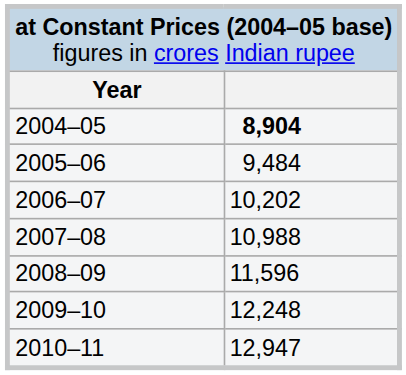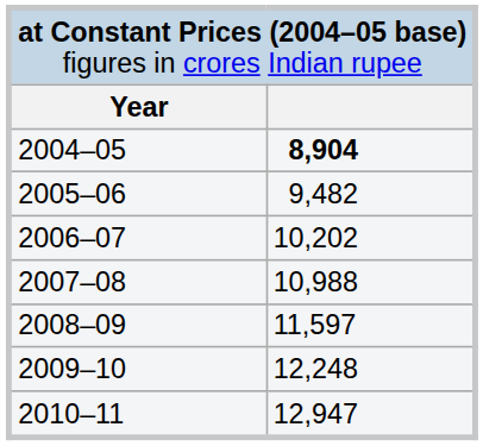 <table class="wikitable"  style="float:right; margin:0 0 1em 1em; background:#f4f5f6; border:#c6c7c8 solid; font-size:90%;">
 <tr>
 <td colspan="2"  style="background:#c2d6e5; text-align:center;"><strong> at Constant Prices (2004–05 base)</strong><br>figures in <a href='#'>crores</a> <a href='#'>Indian rupee</a></td>
 </tr>
 <tr>
 <th>Year</th>
 <th></th>
 </tr>
 <tr>
 <td>2004–05</td>
 <td><strong>  8,904</strong></td>
 </tr>
 <tr>
 <td>2005–06</td>
-<td>  9,484</td>
+<td>  9,482</td>
 </tr>
 <tr>
 <td>2006–07</td>
 <td>10,202</td>
 </tr>
 <tr>
 <td>2007–08</td>
 <td>10,988</td>
 </tr>
 <tr>
 <td>2008–09</td>
-<td>11,596</td>
+<td>11,597</td>
 </tr>
 <tr>
 <td>2009–10</td>
 <td>12,248</td>
 </tr>
 <tr>
 <td>2010–11</td>
 <td>12,947</td>
 </tr>
 </table>
